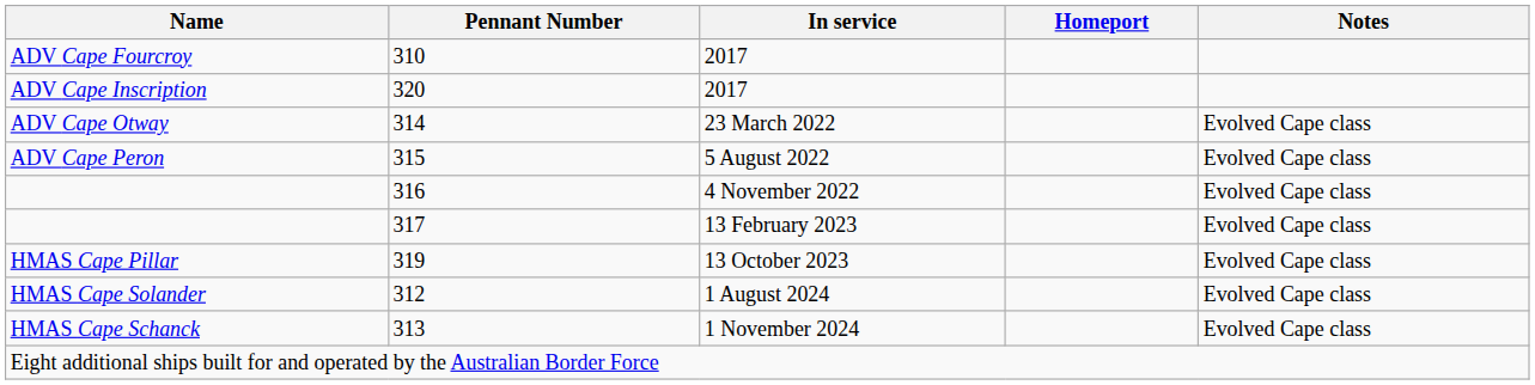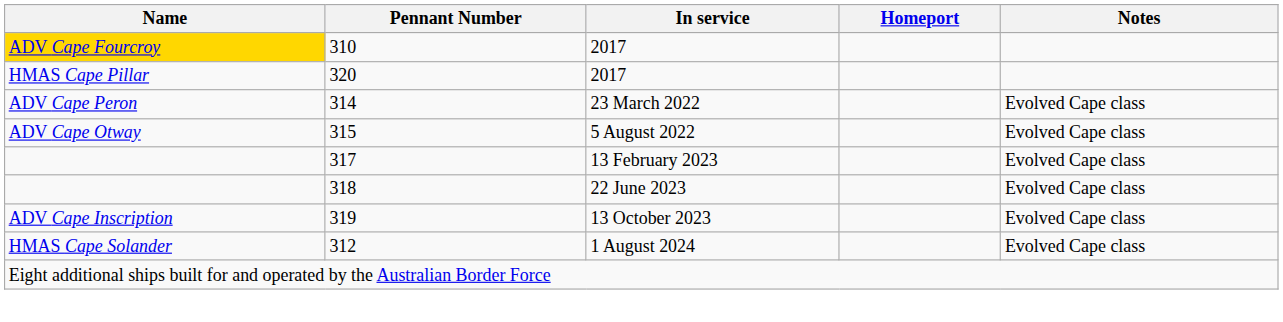 <table class="wikitable" width="90%" style="text-align: left">
 <tr bgcolor="lavender">
 <th>Name</th>
 <th>Pennant Number</th>
 <th>In service</th>
 <th><a href='#'>Homeport</a></th>
 <th>Notes</th>
 </tr>
 <tr>
-<td valign="top"><a href='#'>ADV <em>Cape Fourcroy</em></a></td>
+<td valign="top" style="background: gold;"><a href='#'>ADV <em>Cape Fourcroy</em></a></td>
 <td>310</td>
 <td>2017</td>
 <td></td>
 <td></td>
 </tr>
 <tr>
-<td valign="top"><a href='#'>ADV <em>Cape Inscription</em></a></td>
+<td><a href='#'>HMAS <em>Cape Pillar</em></a></td>
 <td>320</td>
 <td>2017</td>
 <td></td>
 <td></td>
 </tr>
 <tr>
-<td valign="top"><a href='#'>ADV <em>Cape Otway</em></a></td>
+<td><a href='#'>ADV <em>Cape Peron</em></a></td>
 <td>314</td>
 <td>23 March 2022</td>
 <td></td>
 <td>Evolved Cape class</td>
 </tr>
 <tr>
-<td><a href='#'>ADV <em>Cape Peron</em></a></td>
+<td valign="top"><a href='#'>ADV <em>Cape Otway</em></a></td>
 <td>315</td>
 <td>5 August 2022</td>
-<td></td>
-<td>Evolved Cape class</td>
-</tr>
-<tr>
-<td></td>
-<td>316</td>
-<td>4 November  2022</td>
 <td></td>
 <td>Evolved Cape class</td>
 </tr>
 <tr>
 <td></td>
 <td>317</td>
 <td>13 February 2023</td>
 <td></td>
 <td>Evolved Cape class</td>
 </tr>
 <tr>
-<td><a href='#'>HMAS <em>Cape Pillar</em></a></td>
+<td></td>
+<td>318</td>
+<td>22 June 2023</td>
+<td></td>
+<td>Evolved Cape class</td>
+</tr>
+<tr>
+<td valign="top"><a href='#'>ADV <em>Cape Inscription</em></a></td>
 <td>319</td>
 <td>13 October 2023</td>
 <td></td>
 <td>Evolved Cape class</td>
 </tr>
 <tr>
 <td><a href='#'>HMAS <em>Cape Solander</em></a></td>
 <td>312</td>
 <td>1 August 2024</td>
 <td></td>
 <td>Evolved Cape class</td>
 </tr>
 <tr>
-<td><a href='#'>HMAS <em>Cape Schanck</em></a></td>
-<td>313</td>
-<td>1 November 2024</td>
-<td></td>
-<td>Evolved Cape class</td>
-</tr>
-<tr>
 <td colspan="5" style="text-align: left;">Eight additional ships built for and operated by the <a href='#'>Australian Border Force</a></td>
 </tr>
 </table>
